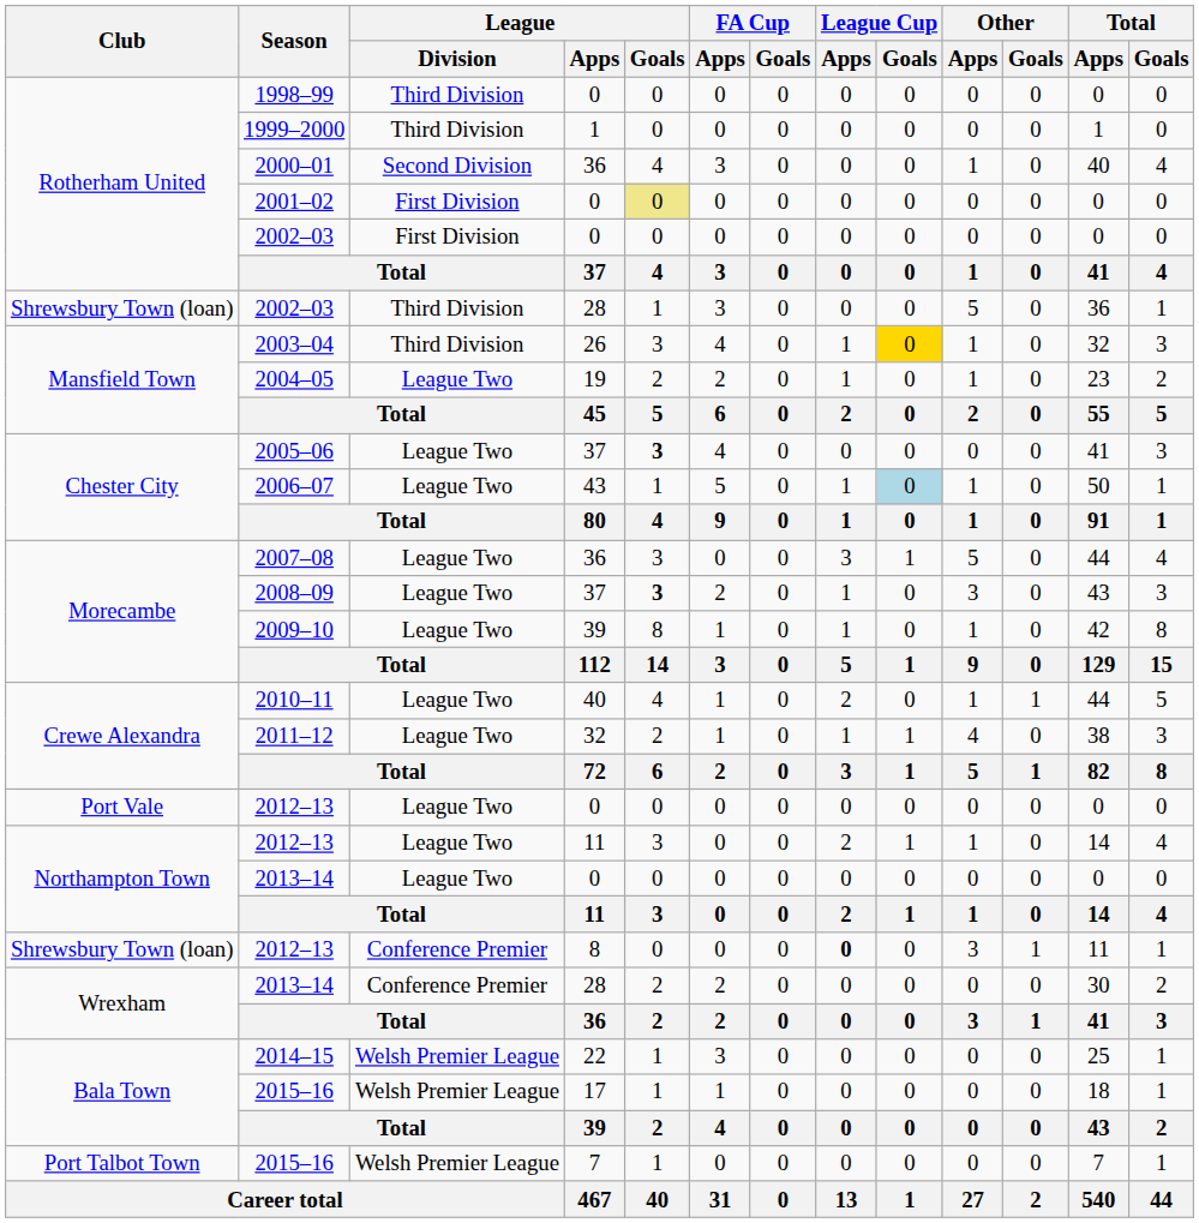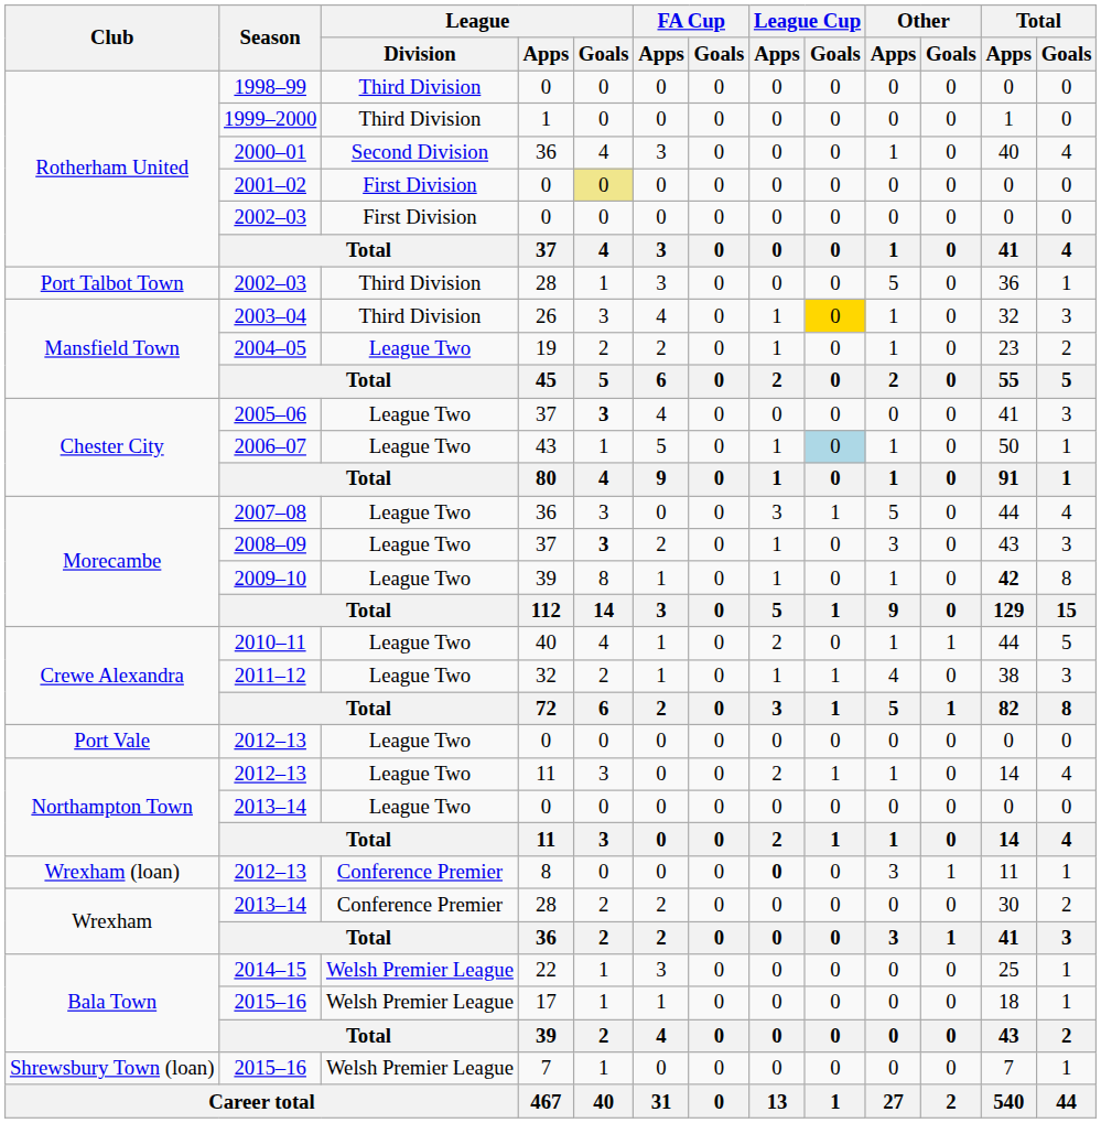 <table class="wikitable" style="text-align:center">
 <tr>
 <th rowspan="2">Club</th>
 <th rowspan="2">Season</th>
 <th colspan="3">League</th>
 <th colspan="2"><a href='#'>FA Cup</a></th>
 <th colspan="2"><a href='#'>League Cup</a></th>
 <th colspan="2">Other</th>
 <th colspan="2">Total</th>
 </tr>
 <tr>
 <th>Division</th>
 <th>Apps</th>
 <th>Goals</th>
 <th>Apps</th>
 <th>Goals</th>
 <th>Apps</th>
 <th>Goals</th>
 <th>Apps</th>
 <th>Goals</th>
 <th>Apps</th>
 <th>Goals</th>
 </tr>
 <tr>
 <td rowspan="6"><a href='#'>Rotherham United</a></td>
 <td><a href='#'>1998–99</a></td>
 <td><a href='#'>Third Division</a></td>
 <td>0</td>
 <td>0</td>
 <td>0</td>
 <td>0</td>
 <td>0</td>
 <td>0</td>
 <td>0</td>
 <td>0</td>
 <td>0</td>
 <td>0</td>
 </tr>
 <tr>
 <td><a href='#'>1999–2000</a></td>
 <td>Third Division</td>
 <td>1</td>
 <td>0</td>
 <td>0</td>
 <td>0</td>
 <td>0</td>
 <td>0</td>
 <td>0</td>
 <td>0</td>
 <td>1</td>
 <td>0</td>
 </tr>
 <tr>
 <td><a href='#'>2000–01</a></td>
 <td><a href='#'>Second Division</a></td>
 <td>36</td>
 <td>4</td>
 <td>3</td>
 <td>0</td>
 <td>0</td>
 <td>0</td>
 <td>1</td>
 <td>0</td>
 <td>40</td>
 <td>4</td>
 </tr>
 <tr>
 <td><a href='#'>2001–02</a></td>
 <td><a href='#'>First Division</a></td>
 <td>0</td>
 <td style="background: khaki;">0</td>
 <td>0</td>
 <td>0</td>
 <td>0</td>
 <td>0</td>
 <td>0</td>
 <td>0</td>
 <td>0</td>
 <td>0</td>
 </tr>
 <tr>
 <td><a href='#'>2002–03</a></td>
 <td>First Division</td>
 <td>0</td>
 <td>0</td>
 <td>0</td>
 <td>0</td>
 <td>0</td>
 <td>0</td>
 <td>0</td>
 <td>0</td>
 <td>0</td>
 <td>0</td>
 </tr>
 <tr>
 <th colspan="2">Total</th>
 <th>37</th>
 <th>4</th>
 <th>3</th>
 <th>0</th>
 <th>0</th>
 <th>0</th>
 <th>1</th>
 <th>0</th>
 <th>41</th>
 <th>4</th>
 </tr>
 <tr>
-<td><a href='#'>Shrewsbury Town</a> (loan)</td>
+<td><a href='#'>Port Talbot Town</a></td>
 <td><a href='#'>2002–03</a></td>
 <td>Third Division</td>
 <td>28</td>
 <td>1</td>
 <td>3</td>
 <td>0</td>
 <td>0</td>
 <td>0</td>
 <td>5</td>
 <td>0</td>
 <td>36</td>
 <td>1</td>
 </tr>
 <tr>
 <td rowspan="3"><a href='#'>Mansfield Town</a></td>
 <td><a href='#'>2003–04</a></td>
 <td>Third Division</td>
 <td>26</td>
 <td>3</td>
 <td>4</td>
 <td>0</td>
 <td>1</td>
 <td style="background: gold;">0</td>
 <td>1</td>
 <td>0</td>
 <td>32</td>
 <td>3</td>
 </tr>
 <tr>
 <td><a href='#'>2004–05</a></td>
 <td><a href='#'>League Two</a></td>
 <td>19</td>
 <td>2</td>
 <td>2</td>
 <td>0</td>
 <td>1</td>
 <td>0</td>
 <td>1</td>
 <td>0</td>
 <td>23</td>
 <td>2</td>
 </tr>
 <tr>
 <th colspan="2">Total</th>
 <th>45</th>
 <th>5</th>
 <th>6</th>
 <th>0</th>
 <th>2</th>
 <th>0</th>
 <th>2</th>
 <th>0</th>
 <th>55</th>
 <th>5</th>
 </tr>
 <tr>
 <td rowspan="3"><a href='#'>Chester City</a></td>
 <td><a href='#'>2005–06</a></td>
 <td>League Two</td>
 <td>37</td>
 <td><strong>3</strong></td>
 <td>4</td>
 <td>0</td>
 <td>0</td>
 <td>0</td>
 <td>0</td>
 <td>0</td>
 <td>41</td>
 <td>3</td>
 </tr>
 <tr>
 <td><a href='#'>2006–07</a></td>
 <td>League Two</td>
 <td>43</td>
 <td>1</td>
 <td>5</td>
 <td>0</td>
 <td>1</td>
 <td style="background: lightblue;">0</td>
 <td>1</td>
 <td>0</td>
 <td>50</td>
 <td>1</td>
 </tr>
 <tr>
 <th colspan="2">Total</th>
 <th>80</th>
 <th>4</th>
 <th>9</th>
 <th>0</th>
 <th>1</th>
 <th>0</th>
 <th>1</th>
 <th>0</th>
 <th>91</th>
 <th>1</th>
 </tr>
 <tr>
 <td rowspan="4"><a href='#'>Morecambe</a></td>
 <td><a href='#'>2007–08</a></td>
 <td>League Two</td>
 <td>36</td>
 <td>3</td>
 <td>0</td>
 <td>0</td>
 <td>3</td>
 <td>1</td>
 <td>5</td>
 <td>0</td>
 <td>44</td>
 <td>4</td>
 </tr>
 <tr>
 <td><a href='#'>2008–09</a></td>
 <td>League Two</td>
 <td>37</td>
 <td><strong>3</strong></td>
 <td>2</td>
 <td>0</td>
 <td>1</td>
 <td>0</td>
 <td>3</td>
 <td>0</td>
 <td>43</td>
 <td>3</td>
 </tr>
 <tr>
 <td><a href='#'>2009–10</a></td>
 <td>League Two</td>
 <td>39</td>
 <td>8</td>
 <td>1</td>
 <td>0</td>
 <td>1</td>
 <td>0</td>
 <td>1</td>
 <td>0</td>
-<td>42</td>
+<td><strong>42</strong></td>
 <td>8</td>
 </tr>
 <tr>
 <th colspan="2">Total</th>
 <th>112</th>
 <th>14</th>
 <th>3</th>
 <th>0</th>
 <th>5</th>
 <th>1</th>
 <th>9</th>
 <th>0</th>
 <th>129</th>
 <th>15</th>
 </tr>
 <tr>
 <td rowspan="3"><a href='#'>Crewe Alexandra</a></td>
 <td><a href='#'>2010–11</a></td>
 <td>League Two</td>
 <td>40</td>
 <td>4</td>
 <td>1</td>
 <td>0</td>
 <td>2</td>
 <td>0</td>
 <td>1</td>
 <td>1</td>
 <td>44</td>
 <td>5</td>
 </tr>
 <tr>
 <td><a href='#'>2011–12</a></td>
 <td>League Two</td>
 <td>32</td>
 <td>2</td>
 <td>1</td>
 <td>0</td>
 <td>1</td>
 <td>1</td>
 <td>4</td>
 <td>0</td>
 <td>38</td>
 <td>3</td>
 </tr>
 <tr>
 <th colspan="2">Total</th>
 <th>72</th>
 <th>6</th>
 <th>2</th>
 <th>0</th>
 <th>3</th>
 <th>1</th>
 <th>5</th>
 <th>1</th>
 <th>82</th>
 <th>8</th>
 </tr>
 <tr>
 <td><a href='#'>Port Vale</a></td>
 <td><a href='#'>2012–13</a></td>
 <td>League Two</td>
 <td>0</td>
 <td>0</td>
 <td>0</td>
 <td>0</td>
 <td>0</td>
 <td>0</td>
 <td>0</td>
 <td>0</td>
 <td>0</td>
 <td>0</td>
 </tr>
 <tr>
 <td rowspan="3"><a href='#'>Northampton Town</a></td>
 <td><a href='#'>2012–13</a></td>
 <td>League Two</td>
 <td>11</td>
 <td>3</td>
 <td>0</td>
 <td>0</td>
 <td>2</td>
 <td>1</td>
 <td>1</td>
 <td>0</td>
 <td>14</td>
 <td>4</td>
 </tr>
 <tr>
 <td><a href='#'>2013–14</a></td>
 <td>League Two</td>
 <td>0</td>
 <td>0</td>
 <td>0</td>
 <td>0</td>
 <td>0</td>
 <td>0</td>
 <td>0</td>
 <td>0</td>
 <td>0</td>
 <td>0</td>
 </tr>
 <tr>
 <th colspan="2">Total</th>
 <th>11</th>
 <th>3</th>
 <th>0</th>
 <th>0</th>
 <th>2</th>
 <th>1</th>
 <th>1</th>
 <th>0</th>
 <th>14</th>
 <th>4</th>
 </tr>
 <tr>
-<td><a href='#'>Shrewsbury Town</a> (loan)</td>
+<td><a href='#'>Wrexham</a> (loan)</td>
 <td><a href='#'>2012–13</a></td>
 <td><a href='#'>Conference Premier</a></td>
 <td>8</td>
 <td>0</td>
 <td>0</td>
 <td>0</td>
 <td><strong>0</strong></td>
 <td>0</td>
 <td>3</td>
 <td>1</td>
 <td>11</td>
 <td>1</td>
 </tr>
 <tr>
 <td rowspan="2">Wrexham</td>
 <td><a href='#'>2013–14</a></td>
 <td>Conference Premier</td>
 <td>28</td>
 <td>2</td>
 <td>2</td>
 <td>0</td>
 <td>0</td>
 <td>0</td>
 <td>0</td>
 <td>0</td>
 <td>30</td>
 <td>2</td>
 </tr>
 <tr>
 <th colspan="2">Total</th>
 <th>36</th>
 <th>2</th>
 <th>2</th>
 <th>0</th>
 <th>0</th>
 <th>0</th>
 <th>3</th>
 <th>1</th>
 <th>41</th>
 <th>3</th>
 </tr>
 <tr>
 <td rowspan="3"><a href='#'>Bala Town</a></td>
 <td><a href='#'>2014–15</a></td>
 <td><a href='#'>Welsh Premier League</a></td>
 <td>22</td>
 <td>1</td>
 <td>3</td>
 <td>0</td>
 <td>0</td>
 <td>0</td>
 <td>0</td>
 <td>0</td>
 <td>25</td>
 <td>1</td>
 </tr>
 <tr>
 <td><a href='#'>2015–16</a></td>
 <td>Welsh Premier League</td>
 <td>17</td>
 <td>1</td>
 <td>1</td>
 <td>0</td>
 <td>0</td>
 <td>0</td>
 <td>0</td>
 <td>0</td>
 <td>18</td>
 <td>1</td>
 </tr>
 <tr>
 <th colspan="2">Total</th>
 <th>39</th>
 <th>2</th>
 <th>4</th>
 <th>0</th>
 <th>0</th>
 <th>0</th>
 <th>0</th>
 <th>0</th>
 <th>43</th>
 <th>2</th>
 </tr>
 <tr>
-<td><a href='#'>Port Talbot Town</a></td>
+<td><a href='#'>Shrewsbury Town</a> (loan)</td>
 <td><a href='#'>2015–16</a></td>
 <td>Welsh Premier League</td>
 <td>7</td>
 <td>1</td>
 <td>0</td>
 <td>0</td>
 <td>0</td>
 <td>0</td>
 <td>0</td>
 <td>0</td>
 <td>7</td>
 <td>1</td>
 </tr>
 <tr>
 <th colspan="3">Career total</th>
 <th>467</th>
 <th>40</th>
 <th>31</th>
 <th>0</th>
 <th>13</th>
 <th>1</th>
 <th>27</th>
 <th>2</th>
 <th>540</th>
 <th>44</th>
 </tr>
 </table>
